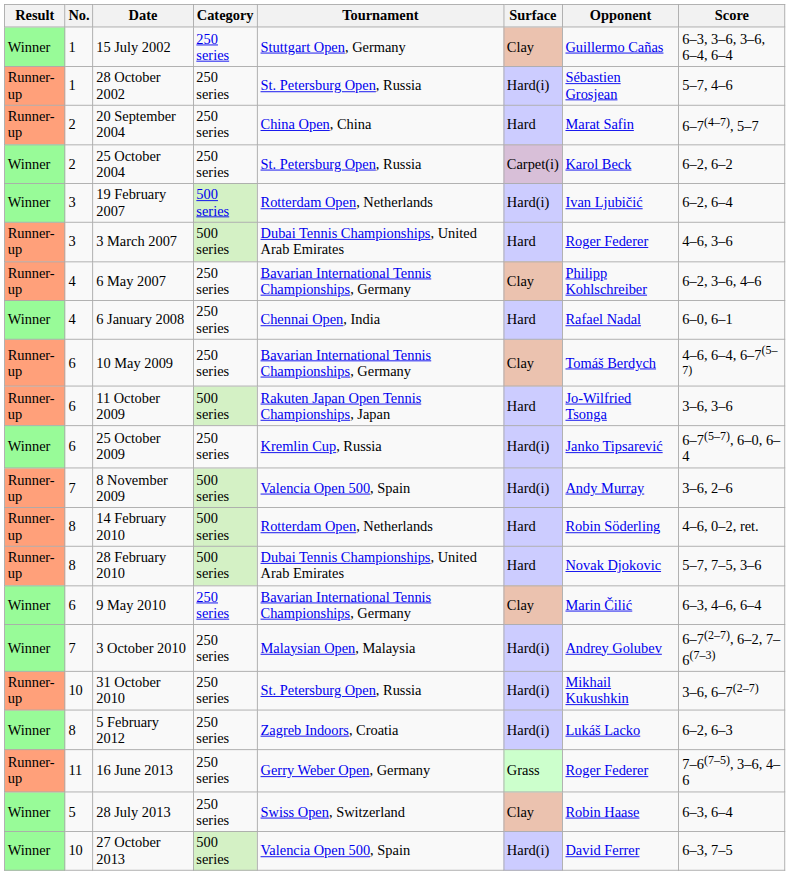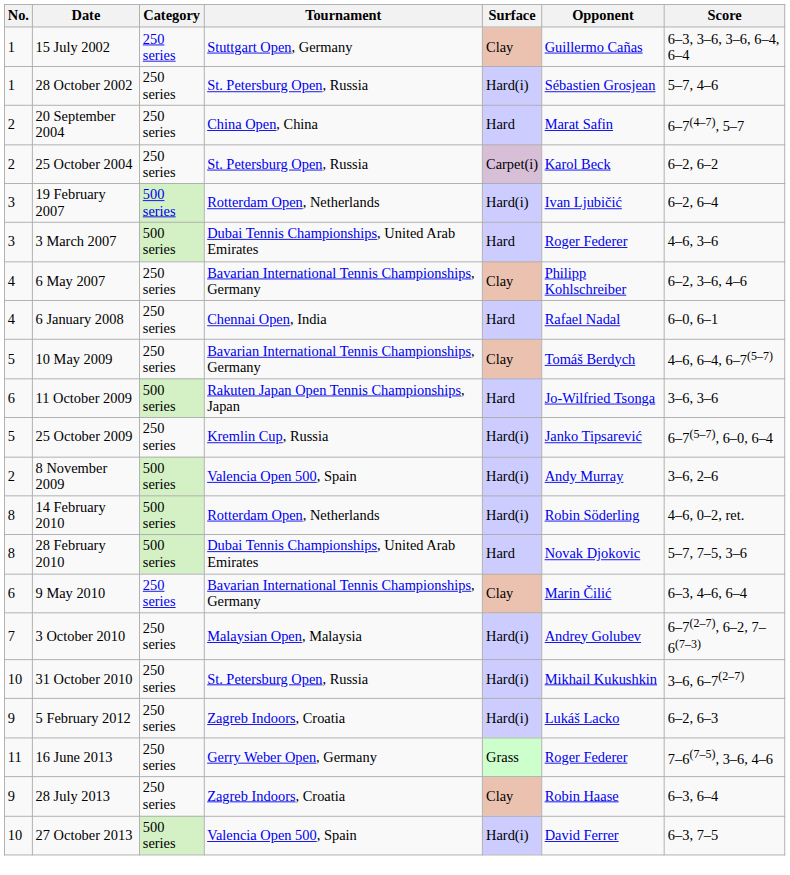 <table class="sortable wikitable">
 <tr>
-<th scope="col" width=60>Result</th>
 <th scope="col" class="unsortable">No.</th>
 <th scope="col">Date</th>
 <th scope="col">Category</th>
 <th scope="col">Tournament</th>
 <th scope="col">Surface</th>
 <th scope="col">Opponent</th>
 <th scope="col" class="unsortable">Score</th>
 </tr>
 <tr>
-<td bgcolor=98FB98>Winner</td>
 <td>1</td>
 <td>15 July 2002</td>
 <td><a href='#'>250 series</a></td>
 <td><a href='#'>Stuttgart Open</a>, Germany</td>
 <td bgcolor=EBC2AF>Clay</td>
 <td> <a href='#'>Guillermo Cañas</a></td>
 <td>6–3, 3–6, 3–6, 6–4, 6–4</td>
 </tr>
 <tr>
-<td bgcolor=FFA07A>Runner-up</td>
 <td>1</td>
 <td>28 October 2002</td>
 <td>250 series</td>
 <td><a href='#'>St. Petersburg Open</a>, Russia</td>
 <td bgcolor=CCCCFF>Hard(i)</td>
 <td> <a href='#'>Sébastien Grosjean</a></td>
 <td>5–7, 4–6</td>
 </tr>
 <tr>
-<td bgcolor=FFA07A>Runner-up</td>
 <td>2</td>
 <td>20 September 2004</td>
 <td>250 series</td>
 <td><a href='#'>China Open</a>, China</td>
 <td bgcolor=CCCCFF>Hard</td>
 <td> <a href='#'>Marat Safin</a></td>
 <td>6–7<sup>(4–7)</sup>, 5–7</td>
 </tr>
 <tr>
-<td bgcolor=98FB98>Winner</td>
 <td>2</td>
 <td>25 October 2004</td>
 <td>250 series</td>
 <td><a href='#'>St. Petersburg Open</a>, Russia</td>
 <td bgcolor=thistle>Carpet(i)</td>
 <td> <a href='#'>Karol Beck</a></td>
 <td>6–2, 6–2</td>
 </tr>
 <tr>
-<td bgcolor=98FB98>Winner</td>
 <td>3</td>
 <td>19 February 2007</td>
 <td style=background:#d4f1c5><a href='#'>500 series</a></td>
 <td><a href='#'>Rotterdam Open</a>, Netherlands</td>
 <td bgcolor=CCCCFF>Hard(i)</td>
 <td> <a href='#'>Ivan Ljubičić</a></td>
 <td>6–2, 6–4</td>
 </tr>
 <tr>
-<td bgcolor=FFA07A>Runner-up</td>
 <td>3</td>
 <td>3 March 2007</td>
 <td style=background:#d4f1c5>500 series</td>
 <td><a href='#'>Dubai Tennis Championships</a>, United Arab Emirates</td>
 <td bgcolor=CCCCFF>Hard</td>
 <td> <a href='#'>Roger Federer</a></td>
 <td>4–6, 3–6</td>
 </tr>
 <tr>
-<td bgcolor=FFA07A>Runner-up</td>
 <td>4</td>
 <td>6 May 2007</td>
 <td>250 series</td>
 <td><a href='#'>Bavarian International Tennis Championships</a>, Germany</td>
 <td bgcolor=EBC2AF>Clay</td>
 <td> <a href='#'>Philipp Kohlschreiber</a></td>
 <td>6–2, 3–6, 4–6</td>
 </tr>
 <tr>
-<td bgcolor=98FB98>Winner</td>
 <td>4</td>
 <td>6 January 2008</td>
 <td>250 series</td>
 <td><a href='#'>Chennai Open</a>, India</td>
 <td bgcolor=CCCCFF>Hard</td>
 <td> <a href='#'>Rafael Nadal</a></td>
 <td>6–0, 6–1</td>
 </tr>
 <tr>
-<td bgcolor=FFA07A>Runner-up</td>
-<td>6</td>
+<td>5</td>
 <td>10 May 2009</td>
 <td>250 series</td>
 <td><a href='#'>Bavarian International Tennis Championships</a>, Germany</td>
 <td bgcolor=EBC2AF>Clay</td>
 <td> <a href='#'>Tomáš Berdych</a></td>
 <td>4–6, 6–4, 6–7<sup>(5–7)</sup></td>
 </tr>
 <tr>
-<td bgcolor=FFA07A>Runner-up</td>
 <td>6</td>
 <td>11 October 2009</td>
 <td style=background:#d4f1c5>500 series</td>
 <td><a href='#'>Rakuten Japan Open Tennis Championships</a>, Japan</td>
 <td bgcolor=CCCCFF>Hard</td>
 <td> <a href='#'>Jo-Wilfried Tsonga</a></td>
 <td>3–6, 3–6</td>
 </tr>
 <tr>
-<td bgcolor=98FB98>Winner</td>
-<td>6</td>
+<td>5</td>
 <td>25 October 2009</td>
 <td>250 series</td>
 <td><a href='#'>Kremlin Cup</a>, Russia</td>
 <td bgcolor=CCCCFF>Hard(i)</td>
 <td> <a href='#'>Janko Tipsarević</a></td>
 <td>6–7<sup>(5–7)</sup>, 6–0, 6–4</td>
 </tr>
 <tr>
-<td bgcolor=FFA07A>Runner-up</td>
-<td>7</td>
+<td>2</td>
 <td>8 November 2009</td>
 <td style=background:#d4f1c5>500 series</td>
 <td><a href='#'>Valencia Open 500</a>, Spain</td>
 <td bgcolor=CCCCFF>Hard(i)</td>
 <td> <a href='#'>Andy Murray</a></td>
 <td>3–6, 2–6</td>
 </tr>
 <tr>
-<td bgcolor=FFA07A>Runner-up</td>
 <td>8</td>
 <td>14 February 2010</td>
 <td style=background:#d4f1c5>500 series</td>
 <td><a href='#'>Rotterdam Open</a>, Netherlands</td>
-<td bgcolor=CCCCFF>Hard</td>
+<td bgcolor=CCCCFF>Hard(i)</td>
 <td> <a href='#'>Robin Söderling</a></td>
 <td>4–6, 0–2, ret.</td>
 </tr>
 <tr>
-<td bgcolor=FFA07A>Runner-up</td>
 <td>8</td>
 <td>28 February 2010</td>
 <td style=background:#d4f1c5>500 series</td>
 <td><a href='#'>Dubai Tennis Championships</a>, United Arab Emirates</td>
 <td bgcolor=CCCCFF>Hard</td>
 <td> <a href='#'>Novak Djokovic</a></td>
 <td>5–7, 7–5, 3–6</td>
 </tr>
 <tr>
-<td bgcolor=98FB98>Winner</td>
 <td>6</td>
 <td>9 May 2010</td>
 <td><a href='#'>250 series</a></td>
 <td><a href='#'>Bavarian International Tennis Championships</a>, Germany</td>
 <td bgcolor=EBC2AF>Clay</td>
 <td> <a href='#'>Marin Čilić</a></td>
 <td>6–3, 4–6, 6–4</td>
 </tr>
 <tr>
-<td bgcolor=98FB98>Winner</td>
 <td>7</td>
 <td>3 October 2010</td>
 <td>250 series</td>
 <td><a href='#'>Malaysian Open</a>, Malaysia</td>
 <td bgcolor=CCCCFF>Hard(i)</td>
 <td> <a href='#'>Andrey Golubev</a></td>
 <td>6–7<sup>(2–7)</sup>, 6–2, 7–6<sup>(7–3)</sup></td>
 </tr>
 <tr>
-<td bgcolor=FFA07A>Runner-up</td>
 <td>10</td>
 <td>31 October 2010</td>
 <td>250 series</td>
 <td><a href='#'>St. Petersburg Open</a>, Russia</td>
 <td bgcolor=CCCCFF>Hard(i)</td>
 <td> <a href='#'>Mikhail Kukushkin</a></td>
 <td>3–6, 6–7<sup>(2–7)</sup></td>
 </tr>
 <tr>
-<td bgcolor=98FB98>Winner</td>
-<td>8</td>
+<td>9</td>
 <td>5 February 2012</td>
 <td>250 series</td>
 <td><a href='#'>Zagreb Indoors</a>, Croatia</td>
 <td bgcolor=CCCCFF>Hard(i)</td>
 <td> <a href='#'>Lukáš Lacko</a></td>
 <td>6–2, 6–3</td>
 </tr>
 <tr>
-<td bgcolor=FFA07A>Runner-up</td>
 <td>11</td>
 <td>16 June 2013</td>
 <td>250 series</td>
 <td><a href='#'>Gerry Weber Open</a>, Germany</td>
 <td bgcolor=CCFFCC>Grass</td>
 <td> <a href='#'>Roger Federer</a></td>
 <td>7–6<sup>(7–5)</sup>, 3–6, 4–6</td>
 </tr>
 <tr>
-<td bgcolor=98FB98>Winner</td>
-<td>5</td>
+<td>9</td>
 <td>28 July 2013</td>
 <td>250 series</td>
-<td><a href='#'>Swiss Open</a>, Switzerland</td>
+<td><a href='#'>Zagreb Indoors</a>, Croatia</td>
 <td bgcolor=EBC2AF>Clay</td>
 <td> <a href='#'>Robin Haase</a></td>
 <td>6–3, 6–4</td>
 </tr>
 <tr>
-<td bgcolor=98FB98>Winner</td>
 <td>10</td>
 <td>27 October 2013</td>
 <td style=background:#d4f1c5>500 series</td>
 <td><a href='#'>Valencia Open 500</a>, Spain</td>
 <td bgcolor=CCCCFF>Hard(i)</td>
 <td> <a href='#'>David Ferrer</a></td>
 <td>6–3, 7–5</td>
 </tr>
 </table>
